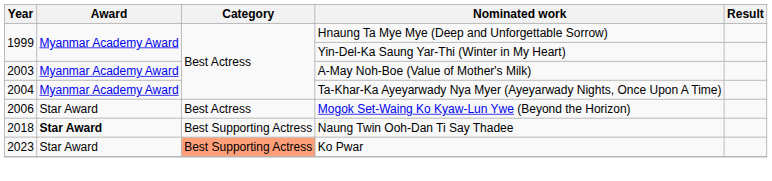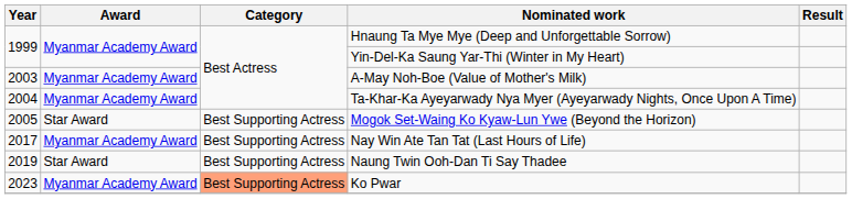 <table class="wikitable" style="font-size: 95%">
 <tr>
 <th>Year</th>
 <th>Award</th>
 <th>Category</th>
 <th>Nominated work</th>
 <th>Result</th>
 </tr>
 <tr>
 <td rowspan = 2>1999</td>
 <td rowspan = 2><a href='#'>Myanmar Academy Award</a></td>
 <td rowspan="4">Best Actress</td>
 <td>Hnaung Ta Mye Mye (Deep and Unforgettable Sorrow)</td>
 <td></td>
 </tr>
 <tr>
 <td>Yin-Del-Ka Saung Yar-Thi (Winter in My Heart)</td>
 <td></td>
 </tr>
 <tr>
 <td>2003</td>
 <td><a href='#'>Myanmar Academy Award</a></td>
 <td>A-May Noh-Boe (Value of Mother's Milk)</td>
 <td></td>
 </tr>
 <tr>
 <td>2004</td>
 <td><a href='#'>Myanmar Academy Award</a></td>
 <td>Ta-Khar-Ka Ayeyarwady Nya Myer (Ayeyarwady Nights, Once Upon A Time)</td>
 <td></td>
 </tr>
 <tr>
-<td>2006</td>
+<td>2005</td>
 <td>Star Award</td>
-<td>Best Actress</td>
+<td>Best Supporting Actress</td>
 <td><a href='#'>Mogok Set-Waing Ko Kyaw-Lun Ywe</a> (Beyond the Horizon)</td>
 <td></td>
 </tr>
 <tr>
-<td>2018</td>
-<td><strong>Star Award</strong></td>
+<td>2017</td>
+<td><a href='#'>Myanmar Academy Award</a></td>
+<td>Best Supporting Actress</td>
+<td>Nay Win Ate Tan Tat (Last Hours of Life)</td>
+<td></td>
+</tr>
+<tr>
+<td>2019</td>
+<td>Star Award</td>
 <td>Best Supporting Actress</td>
 <td>Naung Twin Ooh-Dan Ti Say Thadee</td>
 <td></td>
 </tr>
 <tr>
 <td>2023</td>
-<td>Star Award</td>
+<td><a href='#'>Myanmar Academy Award</a></td>
 <td style="background: lightsalmon;">Best Supporting Actress</td>
 <td>Ko Pwar</td>
 <td></td>
 </tr>
 <tr>
 </tr>
 </table>
